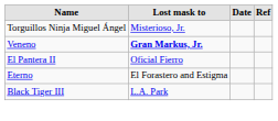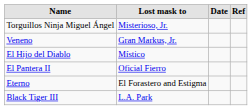 <table style="font-size: 85%; text-align: left;" class="wikitable sortable">
 <tr>
 <th style="border-style: none none solid solid; background: #e3e3e3"><strong>Name</strong></th>
 <th style="border-style: none none solid solid; background: #e3e3e3"><strong>Lost mask to</strong></th>
 <th style="border-style: none none solid solid; background: #e3e3e3"><strong>Date</strong></th>
 <th style="border-style: none none solid solid; background: #e3e3e3"><strong>Ref</strong></th>
 </tr>
 <tr>
 <td>Torguillos Ninja Miguel Ángel</td>
 <td><a href='#'>Misterioso, Jr.</a></td>
 <td></td>
 <td></td>
 </tr>
 <tr>
 <td><a href='#'>Veneno</a></td>
-<td><strong><a href='#'>Gran Markus, Jr.</a></strong></td>
+<td><a href='#'>Gran Markus, Jr.</a></td>
+<td></td>
+<td></td>
+</tr>
+<tr>
+<td><a href='#'>El Hijo del Diablo</a></td>
+<td><a href='#'>Místico</a></td>
 <td></td>
 <td></td>
 </tr>
 <tr>
 <td><a href='#'>El Pantera II</a></td>
 <td><a href='#'>Oficial Fierro</a></td>
 <td></td>
 <td></td>
 </tr>
 <tr>
 <td><a href='#'>Eterno</a></td>
 <td>El Forastero and Estigma</td>
 <td></td>
 <td></td>
 </tr>
 <tr>
 <td><a href='#'>Black Tiger III</a></td>
 <td><a href='#'>L.A. Park</a></td>
 <td></td>
 <td></td>
 </tr>
 </table>
